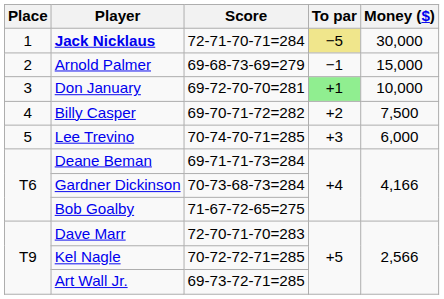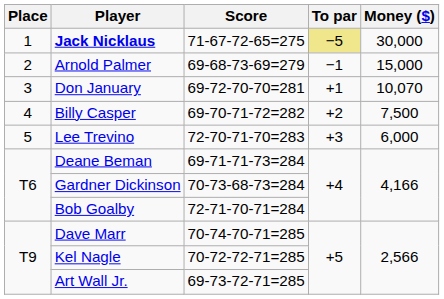 <table class=wikitable>
 <tr>
 <th>Place</th>
 <th>Player</th>
 <th>Score</th>
 <th>To par</th>
 <th>Money (<a href='#'>$</a>)</th>
 </tr>
 <tr>
 <td align=center>1</td>
 <td> <strong><a href='#'>Jack Nicklaus</a></strong></td>
-<td>72-71-70-71=284</td>
+<td>71-67-72-65=275</td>
 <td align=center style="background: khaki;">−5</td>
 <td align=center>30,000</td>
 </tr>
 <tr>
 <td align=center>2</td>
 <td> <a href='#'>Arnold Palmer</a></td>
 <td>69-68-73-69=279</td>
 <td align=center>−1</td>
 <td align=center>15,000</td>
 </tr>
 <tr>
 <td align=center>3</td>
 <td> <a href='#'>Don January</a></td>
 <td>69-72-70-70=281</td>
-<td align=center style="background: lightgreen;">+1</td>
-<td align=center>10,000</td>
+<td align=center>+1</td>
+<td align=center>10,070</td>
 </tr>
 <tr>
 <td align=center>4</td>
 <td> <a href='#'>Billy Casper</a></td>
 <td>69-70-71-72=282</td>
 <td align=center>+2</td>
 <td align=center>7,500</td>
 </tr>
 <tr>
 <td align=center>5</td>
 <td> <a href='#'>Lee Trevino</a></td>
-<td>70-74-70-71=285</td>
+<td>72-70-71-70=283</td>
 <td align=center>+3</td>
 <td align=center>6,000</td>
 </tr>
 <tr>
 <td rowspan=3 align=center>T6</td>
 <td> <a href='#'>Deane Beman</a></td>
 <td>69-71-71-73=284</td>
 <td rowspan=3 align=center>+4</td>
 <td rowspan=3 align=center>4,166</td>
 </tr>
 <tr>
 <td> <a href='#'>Gardner Dickinson</a></td>
 <td>70-73-68-73=284</td>
 </tr>
 <tr>
 <td> <a href='#'>Bob Goalby</a></td>
-<td>71-67-72-65=275</td>
+<td>72-71-70-71=284</td>
 </tr>
 <tr>
 <td rowspan=3 align=center>T9</td>
 <td> <a href='#'>Dave Marr</a></td>
-<td>72-70-71-70=283</td>
+<td>70-74-70-71=285</td>
 <td rowspan=3 align=center>+5</td>
 <td rowspan=3 align=center>2,566</td>
 </tr>
 <tr>
 <td> <a href='#'>Kel Nagle</a></td>
 <td>70-72-72-71=285</td>
 </tr>
 <tr>
 <td> <a href='#'>Art Wall Jr.</a></td>
 <td>69-73-72-71=285</td>
 </tr>
 </table>
